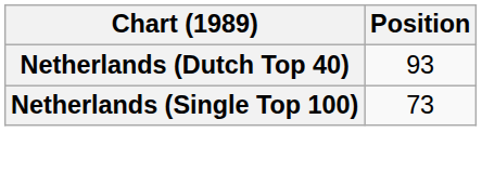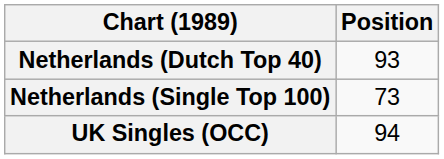 <table class="wikitable sortable plainrowheaders" style="text-align:center">
 <tr>
 <th>Chart (1989)</th>
 <th>Position</th>
 </tr>
 <tr>
 <th scope="row">Netherlands (Dutch Top 40)</th>
 <td>93</td>
 </tr>
 <tr>
 <th scope="row">Netherlands (Single Top 100)</th>
 <td>73</td>
 </tr>
+<tr>
+<th scope="row">UK Singles (OCC)</th>
+<td>94</td>
+</tr>
 </table>
